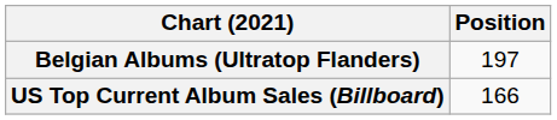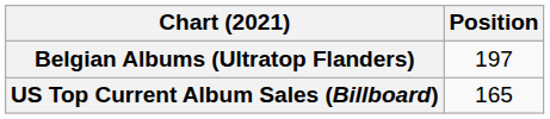 <table class="wikitable sortable plainrowheaders" style="text-align:center">
 <tr>
 <th scope="col">Chart (2021)</th>
 <th scope="col">Position</th>
 </tr>
 <tr>
 <th scope="row">Belgian Albums (Ultratop Flanders)</th>
 <td>197</td>
 </tr>
 <tr>
 <th scope="row">US Top Current Album Sales (<em>Billboard</em>)</th>
-<td>166</td>
+<td>165</td>
 </tr>
 </table>
